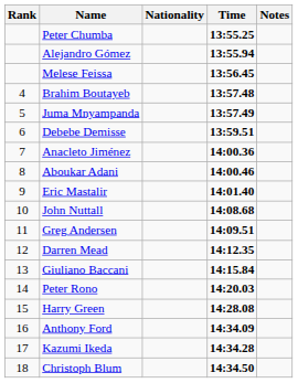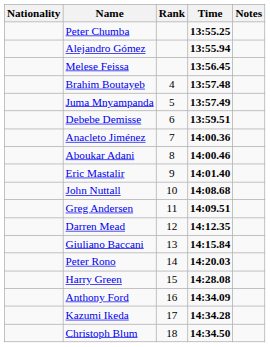 <table class="wikitable sortable" style="text-align:center">
 <tr>
+<th>Nationality</th>
+<th>Name</th>
 <th>Rank</th>
-<th>Name</th>
-<th>Nationality</th>
 <th>Time</th>
 <th>Notes</th>
 </tr>
 <tr>
+<td align=left></td>
+<td align=left><a href='#'>Peter Chumba</a></td>
 <td></td>
-<td align=left><a href='#'>Peter Chumba</a></td>
-<td align=left></td>
 <td><strong>13:55.25</strong></td>
 <td></td>
 </tr>
 <tr>
+<td align=left></td>
+<td align=left><a href='#'>Alejandro Gómez</a></td>
 <td></td>
-<td align=left><a href='#'>Alejandro Gómez</a></td>
-<td align=left></td>
 <td><strong>13:55.94</strong></td>
 <td></td>
 </tr>
 <tr>
+<td align=left></td>
+<td align=left><a href='#'>Melese Feissa</a></td>
 <td></td>
-<td align=left><a href='#'>Melese Feissa</a></td>
-<td align=left></td>
 <td><strong>13:56.45</strong></td>
 <td></td>
 </tr>
 <tr>
+<td align=left></td>
+<td align=left><a href='#'>Brahim Boutayeb</a></td>
 <td>4</td>
-<td align=left><a href='#'>Brahim Boutayeb</a></td>
-<td align=left></td>
 <td><strong>13:57.48</strong></td>
 <td></td>
 </tr>
 <tr>
+<td align=left></td>
+<td align=left><a href='#'>Juma Mnyampanda</a></td>
 <td>5</td>
-<td align=left><a href='#'>Juma Mnyampanda</a></td>
-<td align=left></td>
 <td><strong>13:57.49</strong></td>
 <td></td>
 </tr>
 <tr>
+<td align=left></td>
+<td align=left><a href='#'>Debebe Demisse</a></td>
 <td>6</td>
-<td align=left><a href='#'>Debebe Demisse</a></td>
-<td align=left></td>
 <td><strong>13:59.51</strong></td>
 <td></td>
 </tr>
 <tr>
+<td align=left></td>
+<td align=left><a href='#'>Anacleto Jiménez</a></td>
 <td>7</td>
-<td align=left><a href='#'>Anacleto Jiménez</a></td>
-<td align=left></td>
 <td><strong>14:00.36</strong></td>
 <td></td>
 </tr>
 <tr>
+<td align=left></td>
+<td align=left><a href='#'>Aboukar Adani</a></td>
 <td>8</td>
-<td align=left><a href='#'>Aboukar Adani</a></td>
-<td align=left></td>
 <td><strong>14:00.46</strong></td>
 <td></td>
 </tr>
 <tr>
+<td align=left></td>
+<td align=left><a href='#'>Eric Mastalir</a></td>
 <td>9</td>
-<td align=left><a href='#'>Eric Mastalir</a></td>
-<td align=left></td>
 <td><strong>14:01.40</strong></td>
 <td></td>
 </tr>
 <tr>
+<td align=left></td>
+<td align=left><a href='#'>John Nuttall</a></td>
 <td>10</td>
-<td align=left><a href='#'>John Nuttall</a></td>
-<td align=left></td>
 <td><strong>14:08.68</strong></td>
 <td></td>
 </tr>
 <tr>
+<td align=left></td>
+<td align=left><a href='#'>Greg Andersen</a></td>
 <td>11</td>
-<td align=left><a href='#'>Greg Andersen</a></td>
-<td align=left></td>
 <td><strong>14:09.51</strong></td>
 <td></td>
 </tr>
 <tr>
+<td align=left></td>
+<td align=left><a href='#'>Darren Mead</a></td>
 <td>12</td>
-<td align=left><a href='#'>Darren Mead</a></td>
-<td align=left></td>
 <td><strong>14:12.35</strong></td>
 <td></td>
 </tr>
 <tr>
+<td align=left></td>
+<td align=left><a href='#'>Giuliano Baccani</a></td>
 <td>13</td>
-<td align=left><a href='#'>Giuliano Baccani</a></td>
-<td align=left></td>
 <td><strong>14:15.84</strong></td>
 <td></td>
 </tr>
 <tr>
+<td align=left></td>
+<td align=left><a href='#'>Peter Rono</a></td>
 <td>14</td>
-<td align=left><a href='#'>Peter Rono</a></td>
-<td align=left></td>
 <td><strong>14:20.03</strong></td>
 <td></td>
 </tr>
 <tr>
+<td align=left></td>
+<td align=left><a href='#'>Harry Green</a></td>
 <td>15</td>
-<td align=left><a href='#'>Harry Green</a></td>
-<td align=left></td>
 <td><strong>14:28.08</strong></td>
 <td></td>
 </tr>
 <tr>
+<td align=left></td>
+<td align=left><a href='#'>Anthony Ford</a></td>
 <td>16</td>
-<td align=left><a href='#'>Anthony Ford</a></td>
-<td align=left></td>
 <td><strong>14:34.09</strong></td>
 <td></td>
 </tr>
 <tr>
+<td align=left></td>
+<td align=left><a href='#'>Kazumi Ikeda</a></td>
 <td>17</td>
-<td align=left><a href='#'>Kazumi Ikeda</a></td>
-<td align=left></td>
 <td><strong>14:34.28</strong></td>
 <td></td>
 </tr>
 <tr>
+<td align=left></td>
+<td align=left><a href='#'>Christoph Blum</a></td>
 <td>18</td>
-<td align=left><a href='#'>Christoph Blum</a></td>
-<td align=left></td>
 <td><strong>14:34.50</strong></td>
 <td></td>
 </tr>
 </table>
